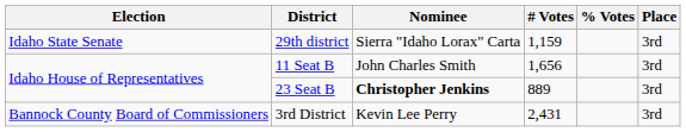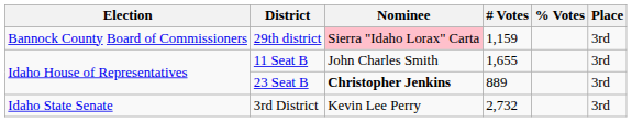 <table class="wikitable sortable mw-collapsible mw-collapsed">
 <tr>
 <th>Election</th>
 <th>District</th>
 <th>Nominee</th>
 <th># Votes</th>
 <th>% Votes</th>
 <th>Place</th>
 </tr>
 <tr>
-<td><a href='#'>Idaho State Senate</a></td>
+<td><a href='#'>Bannock County</a> <a href='#'>Board of Commissioners</a></td>
 <td><a href='#'>29th district</a></td>
-<td>Sierra "Idaho Lorax" Carta</td>
+<td style="background: pink;">Sierra "Idaho Lorax" Carta</td>
 <td>1,159</td>
 <td></td>
 <td>3rd</td>
 </tr>
 <tr>
 <td rowspan="2"><a href='#'>Idaho House of Representatives</a></td>
 <td><a href='#'>11 Seat B</a></td>
 <td>John Charles Smith</td>
-<td>1,656</td>
+<td>1,655</td>
 <td></td>
 <td>3rd</td>
 </tr>
 <tr>
 <td><a href='#'>23 Seat B</a></td>
 <td><strong>Christopher Jenkins</strong></td>
 <td>889</td>
 <td></td>
 <td>3rd</td>
 </tr>
 <tr>
-<td><a href='#'>Bannock County</a> <a href='#'>Board of Commissioners</a></td>
+<td><a href='#'>Idaho State Senate</a></td>
 <td>3rd District</td>
 <td>Kevin Lee Perry</td>
-<td>2,431</td>
+<td>2,732</td>
 <td></td>
 <td>3rd</td>
 </tr>
 </table>
